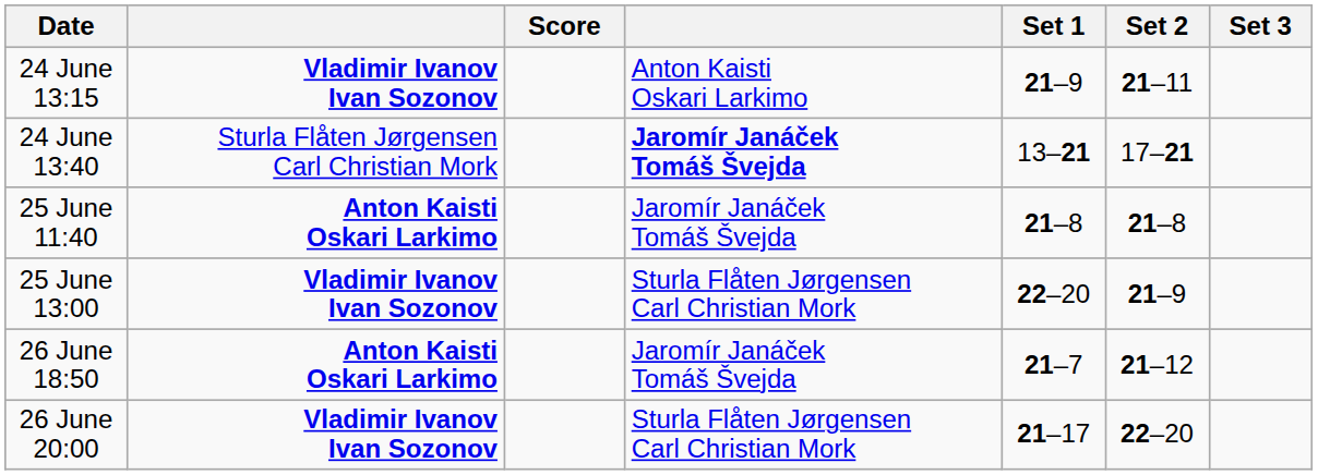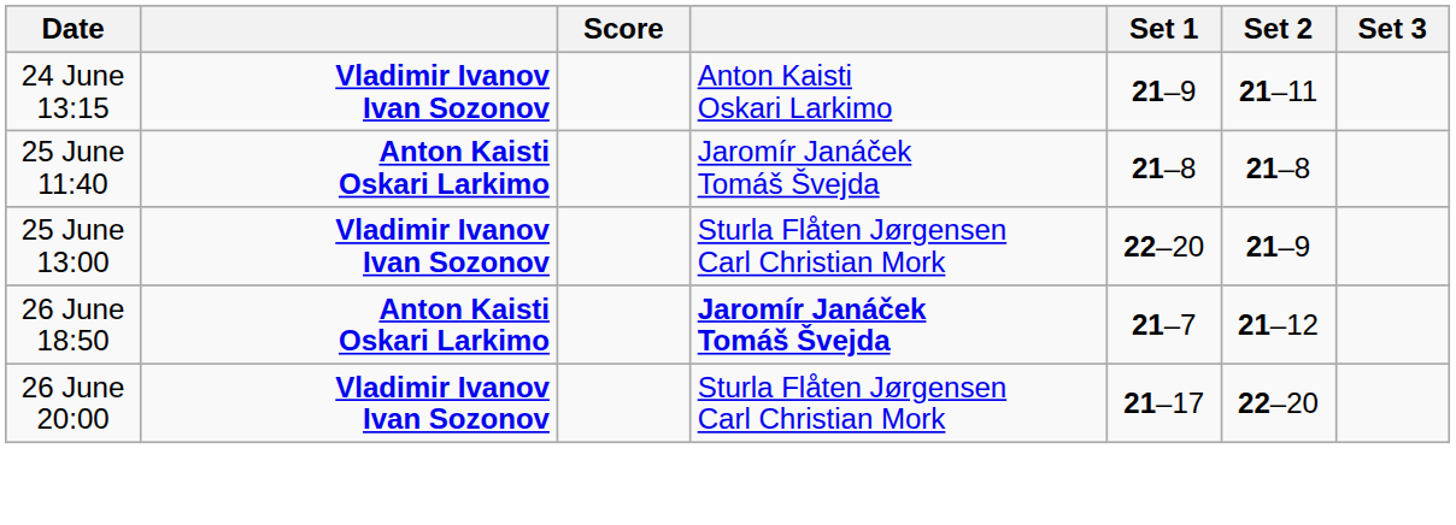 <table class="wikitable" style="text-align: center; font-size:90% ">
 <tr>
 <th width="60">Date</th>
 <th align="right" width="200"></th>
 <th width="60">Score</th>
 <th align="left" width="200"></th>
 <th width="50">Set 1</th>
 <th width="50">Set 2</th>
 <th width="50">Set 3</th>
 </tr>
 <tr>
 <td>24 June<br>13:15</td>
 <td align="right"><strong><a href='#'>Vladimir Ivanov</a> <br><a href='#'>Ivan Sozonov</a> </strong></td>
 <td align="center"></td>
 <td align="left"> <a href='#'>Anton Kaisti</a><br> <a href='#'>Oskari Larkimo</a></td>
 <td><strong>21</strong>–9</td>
 <td><strong>21</strong>–11</td>
-<td></td>
-</tr>
-<tr>
-<td>24 June<br>13:40</td>
-<td align="right"><a href='#'>Sturla Flåten Jørgensen</a> <br><a href='#'>Carl Christian Mork</a> </td>
-<td align="center"></td>
-<td align="left"><strong> <a href='#'>Jaromír Janáček</a><br> <a href='#'>Tomáš Švejda</a></strong></td>
-<td>13–<strong>21</strong></td>
-<td>17–<strong>21</strong></td>
 <td></td>
 </tr>
 <tr>
 <td>25 June<br>11:40</td>
 <td align="right"><strong><a href='#'>Anton Kaisti</a> <br><a href='#'>Oskari Larkimo</a> </strong></td>
 <td align="center"></td>
 <td align="left"> <a href='#'>Jaromír Janáček</a><br> <a href='#'>Tomáš Švejda</a></td>
 <td><strong>21</strong>–8</td>
 <td><strong>21</strong>–8</td>
 <td></td>
 </tr>
 <tr>
 <td>25 June<br>13:00</td>
 <td align="right"><strong><a href='#'>Vladimir Ivanov</a> <br><a href='#'>Ivan Sozonov</a> </strong></td>
 <td align="center"></td>
 <td align="left"> <a href='#'>Sturla Flåten Jørgensen</a><br> <a href='#'>Carl Christian Mork</a></td>
 <td><strong>22</strong>–20</td>
 <td><strong>21</strong>–9</td>
 <td></td>
 </tr>
 <tr>
 <td>26 June<br>18:50</td>
 <td align="right"><strong><a href='#'>Anton Kaisti</a> <br><a href='#'>Oskari Larkimo</a> </strong></td>
 <td align="center"></td>
-<td align="left"> <a href='#'>Jaromír Janáček</a><br> <a href='#'>Tomáš Švejda</a></td>
+<td align="left"><strong> <a href='#'>Jaromír Janáček</a><br> <a href='#'>Tomáš Švejda</a></strong></td>
 <td><strong>21</strong>–7</td>
 <td><strong>21</strong>–12</td>
 <td></td>
 </tr>
 <tr>
 <td>26 June<br>20:00</td>
 <td align="right"><strong><a href='#'>Vladimir Ivanov</a> <br><a href='#'>Ivan Sozonov</a> </strong></td>
 <td align="center"></td>
 <td align="left"> <a href='#'>Sturla Flåten Jørgensen</a><br> <a href='#'>Carl Christian Mork</a></td>
 <td><strong>21</strong>–17</td>
 <td><strong>22</strong>–20</td>
 <td></td>
 </tr>
 </table>
